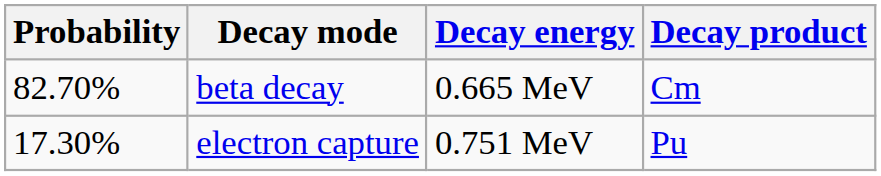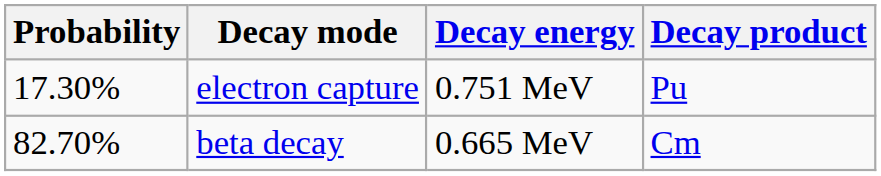 <table class="wikitable">
 <tr>
 <th>Probability</th>
 <th>Decay mode</th>
 <th><a href='#'>Decay energy</a></th>
 <th><a href='#'>Decay product</a></th>
 </tr>
 <tr>
+<td>17.30%</td>
+<td><a href='#'>electron capture</a></td>
+<td>0.751 MeV</td>
+<td><a href='#'>Pu</a></td>
+</tr>
+<tr>
 <td>82.70%</td>
 <td><a href='#'>beta decay</a></td>
 <td>0.665 MeV</td>
 <td><a href='#'>Cm</a></td>
 </tr>
-<tr>
-<td>17.30%</td>
-<td><a href='#'>electron capture</a></td>
-<td>0.751 MeV</td>
-<td><a href='#'>Pu</a></td>
-</tr>
 </table>
